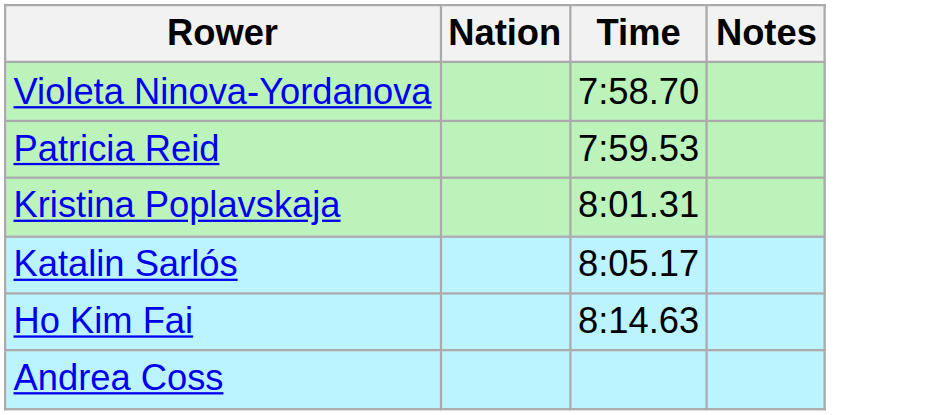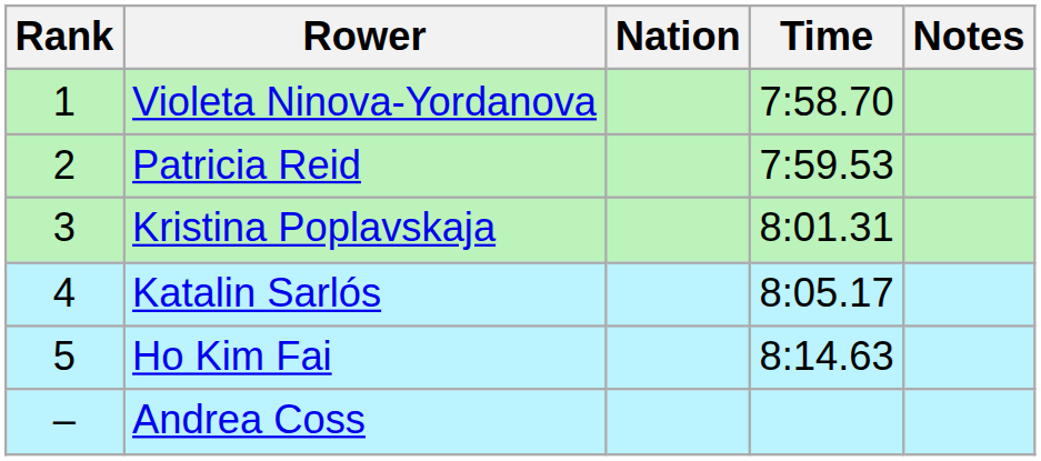 <table class="wikitable sortable" style="text-align:center">
 <tr>
+<th>Rank</th>
 <th>Rower</th>
 <th>Nation</th>
 <th>Time</th>
 <th>Notes</th>
 </tr>
 <tr bgcolor=bbf3bb>
+<td>1</td>
 <td align=left data-sort-value="Ninova-Yordanova, Violeta"><a href='#'>Violeta Ninova-Yordanova</a></td>
 <td align=left></td>
 <td>7:58.70</td>
 <td></td>
 </tr>
 <tr bgcolor=bbf3bb>
+<td>2</td>
 <td align=left data-sort-value="Reid, Patricia"><a href='#'>Patricia Reid</a></td>
 <td align=left></td>
 <td>7:59.53</td>
 <td></td>
 </tr>
 <tr bgcolor=bbf3bb>
+<td>3</td>
 <td align=left data-sort-value="Poplavskaja, Kristina"><a href='#'>Kristina Poplavskaja</a></td>
 <td align=left></td>
 <td>8:01.31</td>
 <td></td>
 </tr>
 <tr bgcolor=bbf3ff>
+<td>4</td>
 <td align=left data-sort-value="Sarlós, Katalin"><a href='#'>Katalin Sarlós</a></td>
 <td align=left></td>
 <td>8:05.17</td>
 <td></td>
 </tr>
 <tr bgcolor=bbf3ff>
+<td>5</td>
 <td align=left><a href='#'>Ho Kim Fai</a></td>
 <td align=left></td>
 <td>8:14.63</td>
 <td></td>
 </tr>
 <tr bgcolor=bbf3ff>
+<td data-sort-value=6>–</td>
 <td align=left data-sort-value="Coss, Andrea"><a href='#'>Andrea Coss</a></td>
 <td align=left></td>
 <td></td>
 <td></td>
 </tr>
 </table>
